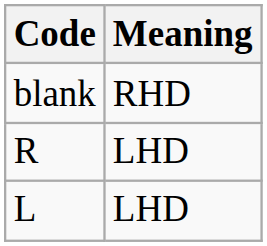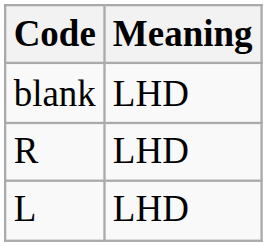 <table class="wikitable">
 <tr>
 <th>Code</th>
 <th>Meaning</th>
 </tr>
 <tr>
 <td>blank</td>
-<td>RHD</td>
+<td>LHD</td>
 </tr>
 <tr>
 <td>R</td>
 <td>LHD</td>
 </tr>
 <tr>
 <td>L</td>
 <td>LHD</td>
 </tr>
 </table>
